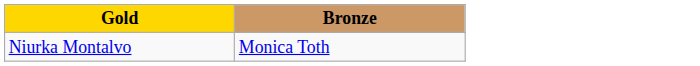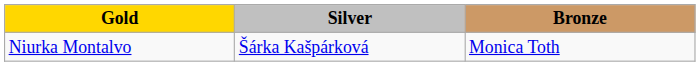 <table class="wikitable" style="text-align:left">
 <tr align="center">
 <td width=200 bgcolor=gold><strong>Gold</strong></td>
+<td width=200 bgcolor=silver><strong>Silver</strong></td>
 <td width=200 bgcolor=CC9966><strong>Bronze</strong></td>
 </tr>
 <tr>
 <td><a href='#'>Niurka Montalvo</a><br><em></em></td>
+<td><a href='#'>Šárka Kašpárková</a><br><em></em></td>
 <td><a href='#'>Monica Toth</a><br><em></em></td>
 </tr>
 </table>
